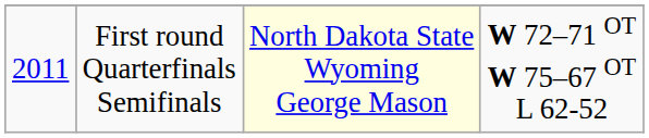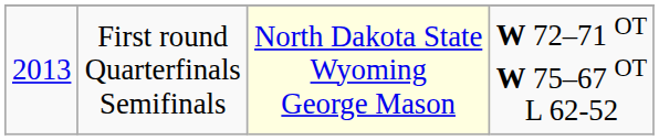 <table class="wikitable" style="text-align:center">
 <tr>
 </tr>
 <tr>
-<td><a href='#'>2011</a></td>
+<td><a href='#'>2013</a></td>
 <td>First round<br>Quarterfinals<br>Semifinals</td>
 <td style="background: lightyellow;"><a href='#'>North Dakota State</a> <br> <a href='#'>Wyoming</a> <br> <a href='#'>George Mason</a></td>
 <td><strong>W</strong> 72–71 <sup>OT</sup> <br> <strong>W</strong> 75–67 <sup>OT</sup><br> L 62-52</td>
 </tr>
 </table>
